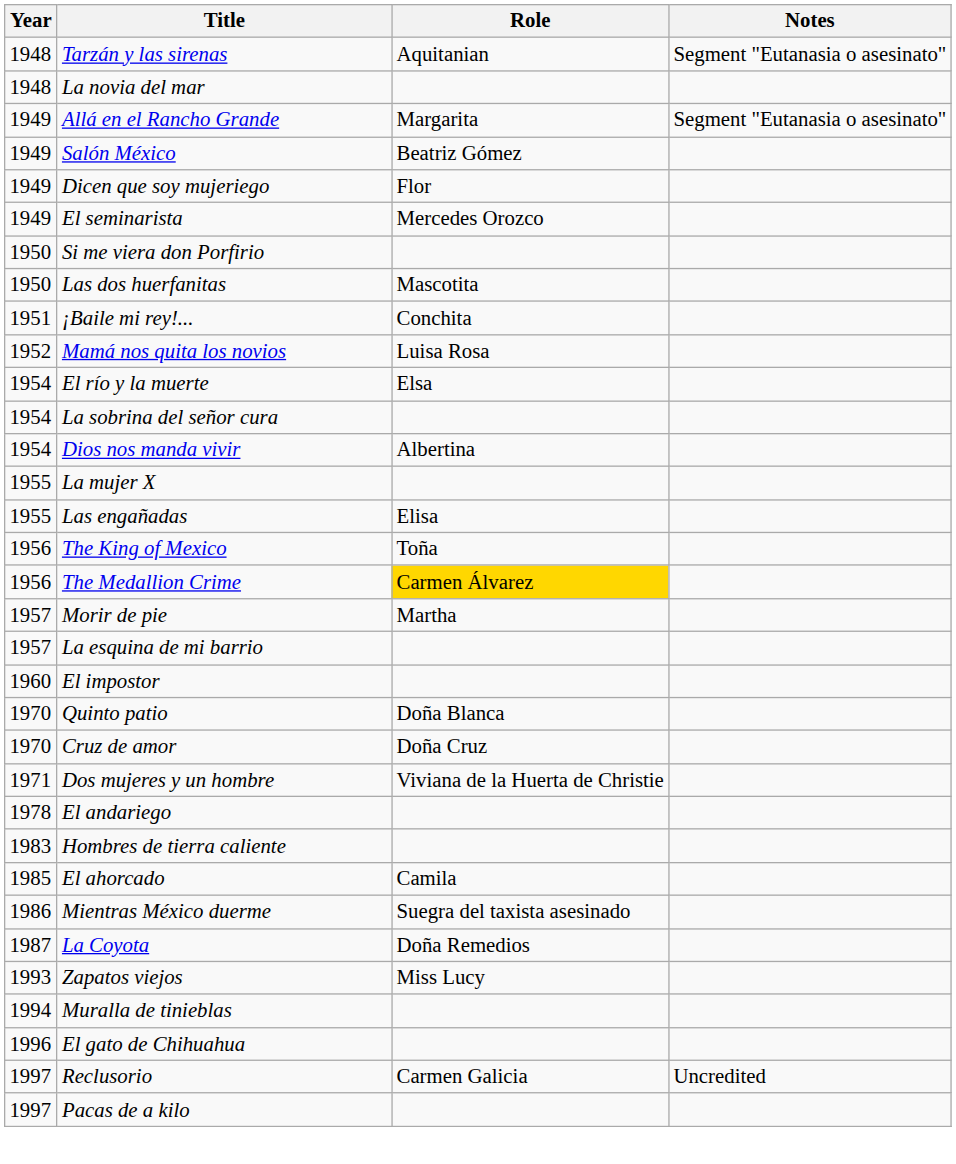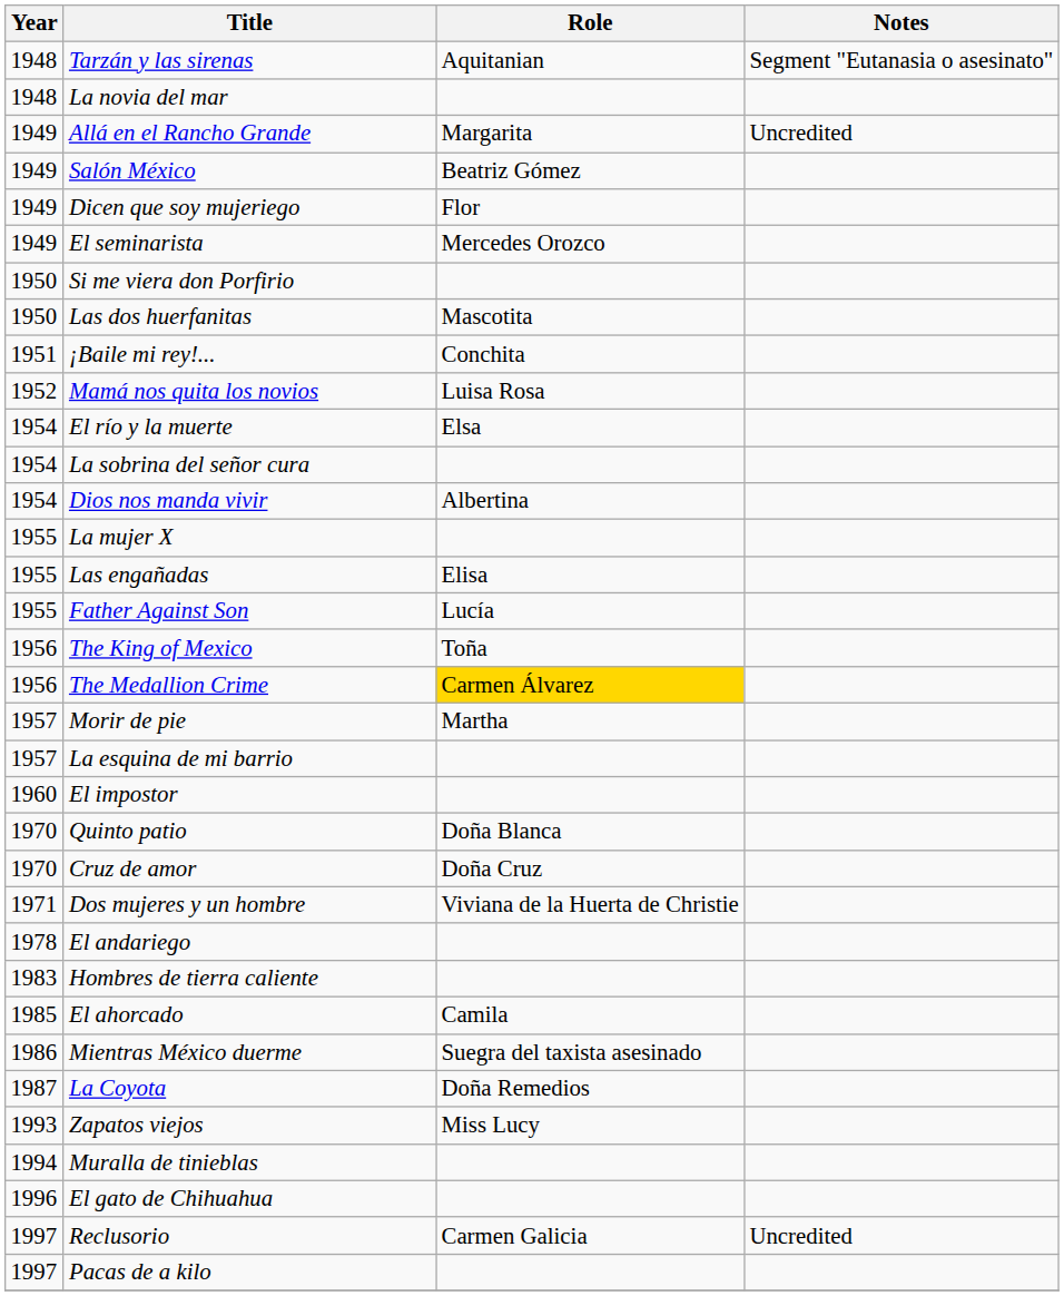 <table class="wikitable sortable">
 <tr>
 <th width="33">Year</th>
 <th width="250">Title</th>
 <th>Role</th>
 <th class="unsortable">Notes</th>
 </tr>
 <tr>
 <td>1948</td>
 <td><em><a href='#'>Tarzán y las sirenas</a> </em></td>
 <td>Aquitanian</td>
 <td>Segment "Eutanasia o asesinato"</td>
 </tr>
 <tr>
 <td>1948</td>
 <td><em>La novia del mar </em></td>
 <td></td>
 <td></td>
 </tr>
 <tr>
 <td>1949</td>
 <td><em><a href='#'>Allá en el Rancho Grande</a></em></td>
 <td>Margarita</td>
-<td>Segment "Eutanasia o asesinato"</td>
+<td>Uncredited</td>
 </tr>
 <tr>
 <td>1949</td>
 <td><em><a href='#'>Salón México</a></em></td>
 <td>Beatriz Gómez</td>
 <td></td>
 </tr>
 <tr>
 <td>1949</td>
 <td><em>Dicen que soy mujeriego  </em></td>
 <td>Flor</td>
 <td></td>
 </tr>
 <tr>
 <td>1949</td>
 <td><em>El seminarista </em></td>
 <td>Mercedes Orozco</td>
 <td></td>
 </tr>
 <tr>
 <td>1950</td>
 <td><em>Si me viera don Porfirio </em></td>
 <td></td>
 <td></td>
 </tr>
 <tr>
 <td>1950</td>
 <td><em>Las dos huerfanitas </em></td>
 <td>Mascotita</td>
 <td></td>
 </tr>
 <tr>
 <td>1951</td>
 <td><em>¡Baile mi rey!... </em></td>
 <td>Conchita</td>
 <td></td>
 </tr>
 <tr>
 <td>1952</td>
 <td><em><a href='#'>Mamá nos quita los novios</a></em></td>
 <td>Luisa Rosa</td>
 <td></td>
 </tr>
 <tr>
 <td>1954</td>
 <td><em>El río y la muerte </em></td>
 <td>Elsa</td>
 <td></td>
 </tr>
 <tr>
 <td>1954</td>
 <td><em>La sobrina del señor cura </em></td>
 <td></td>
 <td></td>
 </tr>
 <tr>
 <td>1954</td>
 <td><em><a href='#'>Dios nos manda vivir</a></em></td>
 <td>Albertina</td>
 <td></td>
 </tr>
 <tr>
 <td>1955</td>
 <td><em>La mujer X </em></td>
 <td></td>
 <td></td>
 </tr>
 <tr>
 <td>1955</td>
 <td><em>Las engañadas </em></td>
 <td>Elisa</td>
+<td></td>
+</tr>
+<tr>
+<td>1955</td>
+<td><em><a href='#'>Father Against Son</a></em></td>
+<td>Lucía</td>
 <td></td>
 </tr>
 <tr>
 <td>1956</td>
 <td><em><a href='#'>The King of Mexico</a></em></td>
 <td>Toña</td>
 <td></td>
 </tr>
 <tr>
 <td>1956</td>
 <td><em><a href='#'>The Medallion Crime</a></em></td>
 <td style="background: gold;">Carmen Álvarez</td>
 <td></td>
 </tr>
 <tr>
 <td>1957</td>
 <td><em>Morir de pie </em></td>
 <td>Martha</td>
 <td></td>
 </tr>
 <tr>
 <td>1957</td>
 <td><em>La esquina de mi barrio </em></td>
 <td></td>
 <td></td>
 </tr>
 <tr>
 <td>1960</td>
 <td><em>El impostor </em></td>
 <td></td>
 <td></td>
 </tr>
 <tr>
 <td>1970</td>
 <td><em>Quinto patio </em></td>
 <td>Doña Blanca</td>
 <td></td>
 </tr>
 <tr>
 <td>1970</td>
 <td><em>Cruz de amor </em></td>
 <td>Doña Cruz</td>
 <td></td>
 </tr>
 <tr>
 <td>1971</td>
 <td><em>Dos mujeres y un hombre </em></td>
 <td>Viviana de la Huerta de Christie</td>
 <td></td>
 </tr>
 <tr>
 <td>1978</td>
 <td><em>El andariego </em></td>
 <td></td>
 <td></td>
 </tr>
 <tr>
 <td>1983</td>
 <td><em>Hombres de tierra caliente</em></td>
 <td></td>
 <td></td>
 </tr>
 <tr>
 <td>1985</td>
 <td><em>El ahorcado</em></td>
 <td>Camila</td>
 <td></td>
 </tr>
 <tr>
 <td>1986</td>
 <td><em>Mientras México duerme</em></td>
 <td>Suegra del taxista asesinado</td>
 <td></td>
 </tr>
 <tr>
 <td>1987</td>
 <td><em><a href='#'>La Coyota</a></em></td>
 <td>Doña Remedios</td>
 <td></td>
 </tr>
 <tr>
 <td>1993</td>
 <td><em>Zapatos viejos </em></td>
 <td>Miss Lucy</td>
 <td></td>
 </tr>
 <tr>
 <td>1994</td>
 <td><em>Muralla de tinieblas</em></td>
 <td></td>
 <td></td>
 </tr>
 <tr>
 <td>1996</td>
 <td><em>El gato de Chihuahua </em></td>
 <td></td>
 <td></td>
 </tr>
 <tr>
 <td>1997</td>
 <td><em>Reclusorio</em></td>
 <td>Carmen Galicia</td>
 <td>Uncredited</td>
 </tr>
 <tr>
 <td>1997</td>
 <td><em>Pacas de a kilo </em></td>
 <td></td>
 <td></td>
 </tr>
 <tr>
 </tr>
 </table>
